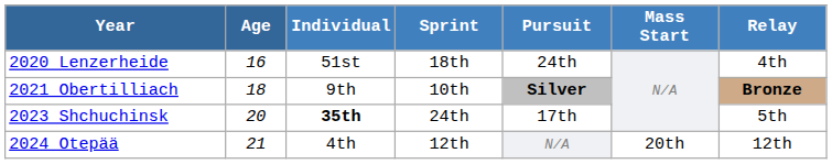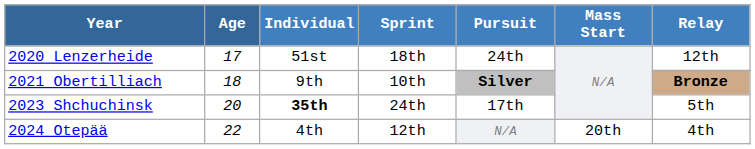 <table class="wikitable" style="font-size:95%; text-align:center; border:grey solid 1px; border-collapse:collapse; background:#ffffff;">
 <tr>
 <th style="background-color:#369; color:white;    width:160px;">Year</th>
 <th style="background-color:#369; color:white;    width:40px;">Age</th>
 <th style="background-color:#4180be; color:white; width:75px;">Individual</th>
 <th style="background-color:#4180be; color:white; width:75px;">Sprint</th>
 <th style="background-color:#4180be; color:white; width:75px;">Pursuit</th>
 <th style="background-color:#4180be; color:white; width:75px;">Mass Start</th>
 <th style="background-color:#4180be; color:white; width:75px;">Relay</th>
 </tr>
 <tr>
 <td align=left> <a href='#'>2020 Lenzerheide</a></td>
-<td><em>16</em></td>
+<td><em>17</em></td>
 <td>51st</td>
 <td>18th</td>
 <td>24th</td>
 <td rowspan="3" style="background: #f0f1f4; color:gray; text-align:center;" class="table-na"><small><em>N/A</em></small></td>
-<td>4th</td>
+<td>12th</td>
 </tr>
 <tr>
 <td align=left> <a href='#'>2021 Obertilliach</a></td>
 <td><em>18</em></td>
 <td>9th</td>
 <td>10th</td>
 <td style="background:silver"><strong>Silver</strong></td>
 <td style="background:#cfaa88;"><strong>Bronze</strong></td>
 </tr>
 <tr>
 <td align=left> <a href='#'>2023 Shchuchinsk</a></td>
 <td><em>20</em></td>
 <td><strong>35th</strong></td>
 <td>24th</td>
 <td>17th</td>
 <td>5th</td>
 </tr>
 <tr>
 <td align=left> <a href='#'>2024 Otepää</a></td>
-<td><em>21</em></td>
+<td><em>22</em></td>
 <td>4th</td>
 <td>12th</td>
 <td style="background: #f0f1f4; color:gray; text-align:center;" class="table-na"><small><em>N/A</em></small></td>
 <td>20th</td>
-<td>12th</td>
+<td>4th</td>
 </tr>
 </table>
